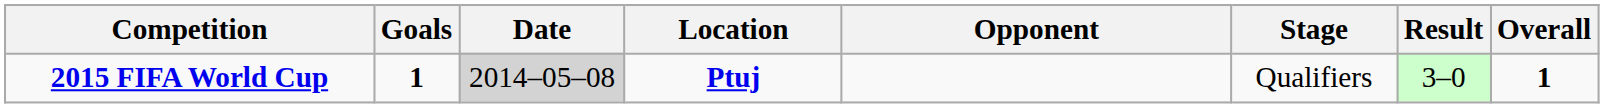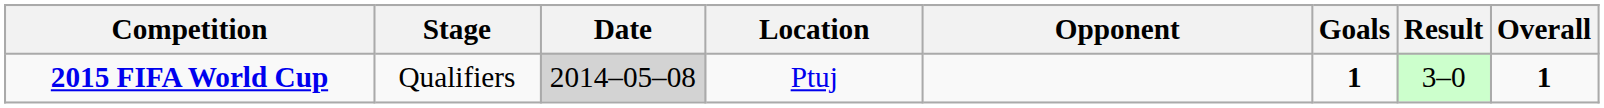 <table class="wikitable" style="font-size:90%">
 <tr>
 <th width=175px>Competition</th>
-<th width=25px>Goals</th>
+<th width=75px>Stage</th>
 <th width=75px>Date</th>
 <th width=100px>Location</th>
 <th width=185px>Opponent</th>
-<th width=75px>Stage</th>
+<th width=25px>Goals</th>
 <th width=25>Result</th>
 <th width=25px>Overall</th>
 </tr>
 <tr align=center>
 <td><strong><a href='#'>2015 FIFA World Cup</a></strong></td>
+<td>Qualifiers</td>
+<td style="background: lightgrey;">2014–05–08</td>
+<td><a href='#'>Ptuj</a></td>
+<td align=left></td>
 <td><strong>1</strong></td>
-<td style="background: lightgrey;">2014–05–08</td>
-<td><strong><a href='#'>Ptuj</a></strong></td>
-<td align=left></td>
-<td>Qualifiers</td>
 <td bgcolor=#CCFFCC>3–0</td>
 <td><strong>1</strong></td>
 </tr>
 </table>
